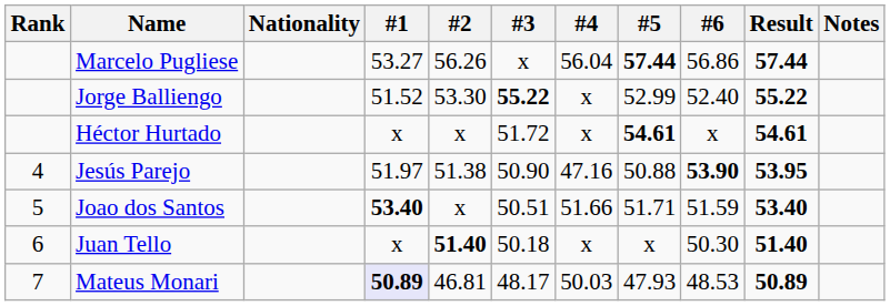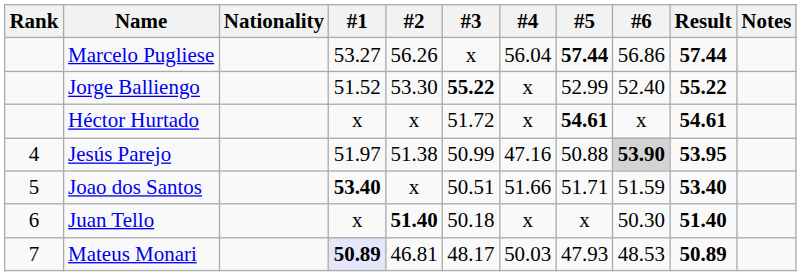 <table class="wikitable sortable" style="text-align:center">
 <tr>
 <th>Rank</th>
 <th>Name</th>
 <th>Nationality</th>
 <th>#1</th>
 <th>#2</th>
 <th>#3</th>
 <th>#4</th>
 <th>#5</th>
 <th>#6</th>
 <th>Result</th>
 <th>Notes</th>
 </tr>
 <tr>
 <td></td>
 <td align=left><a href='#'>Marcelo Pugliese</a></td>
 <td align=left></td>
 <td>53.27</td>
 <td>56.26</td>
 <td>x</td>
 <td>56.04</td>
 <td><strong>57.44</strong></td>
 <td>56.86</td>
 <td><strong>57.44</strong></td>
 <td></td>
 </tr>
 <tr>
 <td></td>
 <td align=left><a href='#'>Jorge Balliengo</a></td>
 <td align=left></td>
 <td>51.52</td>
 <td>53.30</td>
 <td><strong>55.22</strong></td>
 <td>x</td>
 <td>52.99</td>
 <td>52.40</td>
 <td><strong>55.22</strong></td>
 <td></td>
 </tr>
 <tr>
 <td></td>
 <td align=left><a href='#'>Héctor Hurtado</a></td>
 <td align=left></td>
 <td>x</td>
 <td>x</td>
 <td>51.72</td>
 <td>x</td>
 <td><strong>54.61</strong></td>
 <td>x</td>
 <td><strong>54.61</strong></td>
 <td></td>
 </tr>
 <tr>
 <td>4</td>
 <td align=left><a href='#'>Jesús Parejo</a></td>
 <td align=left></td>
 <td>51.97</td>
 <td>51.38</td>
-<td>50.90</td>
+<td>50.99</td>
 <td>47.16</td>
 <td>50.88</td>
-<td><strong>53.90</strong></td>
+<td style="background: lightgrey;"><strong>53.90</strong></td>
 <td><strong>53.95</strong></td>
 <td></td>
 </tr>
 <tr>
 <td>5</td>
 <td align=left><a href='#'>Joao dos Santos</a></td>
 <td align=left></td>
 <td><strong>53.40</strong></td>
 <td>x</td>
 <td>50.51</td>
 <td>51.66</td>
 <td>51.71</td>
 <td>51.59</td>
 <td><strong>53.40</strong></td>
 <td></td>
 </tr>
 <tr>
 <td>6</td>
 <td align=left><a href='#'>Juan Tello</a></td>
 <td align=left></td>
 <td>x</td>
 <td><strong>51.40</strong></td>
 <td>50.18</td>
 <td>x</td>
 <td>x</td>
 <td>50.30</td>
 <td><strong>51.40</strong></td>
 <td></td>
 </tr>
 <tr>
 <td>7</td>
 <td align=left><a href='#'>Mateus Monari</a></td>
 <td align=left></td>
 <td style="background: lavender;"><strong>50.89</strong></td>
 <td>46.81</td>
 <td>48.17</td>
 <td>50.03</td>
 <td>47.93</td>
 <td>48.53</td>
 <td><strong>50.89</strong></td>
 <td></td>
 </tr>
 </table>
